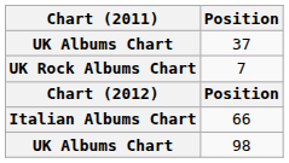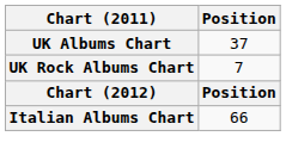 <table class="wikitable plainrowheaders">
 <tr>
 <th>Chart (2011)</th>
 <th>Position</th>
 </tr>
 <tr>
 <th scope="row">UK Albums Chart</th>
 <td style="text-align:center;">37</td>
 </tr>
 <tr>
 <th scope="row">UK Rock Albums Chart</th>
 <td style="text-align:center;">7</td>
 </tr>
 <tr>
 <th>Chart (2012)</th>
 <th>Position</th>
 </tr>
 <tr>
 <th scope="row">Italian Albums Chart</th>
 <td style="text-align:center;">66</td>
 </tr>
-<tr>
-<th scope="row">UK Albums Chart</th>
-<td style="text-align:center;">98</td>
-</tr>
 </table>
